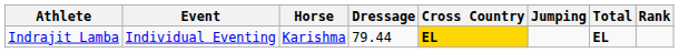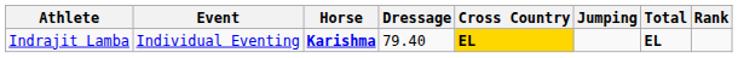 <table class="wikitable">
 <tr>
 <th>Athlete</th>
 <th>Event</th>
 <th>Horse</th>
 <th>Dressage</th>
 <th>Cross Country</th>
 <th>Jumping</th>
 <th>Total</th>
 <th>Rank</th>
 </tr>
 <tr>
 <td><a href='#'>Indrajit Lamba</a></td>
 <td><a href='#'>Individual Eventing</a></td>
-<td><a href='#'>Karishma</a></td>
-<td>79.44</td>
+<td><strong><a href='#'>Karishma</a></strong></td>
+<td>79.40</td>
 <td style="background: gold;"><strong>EL</strong></td>
 <td></td>
 <td><strong>EL</strong></td>
 <td></td>
 </tr>
 </table>
